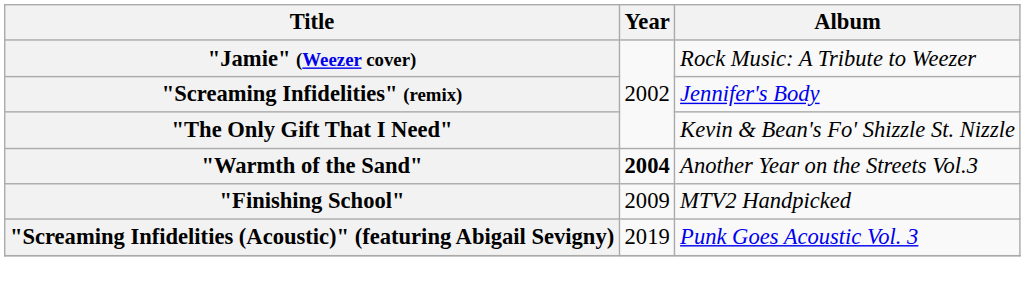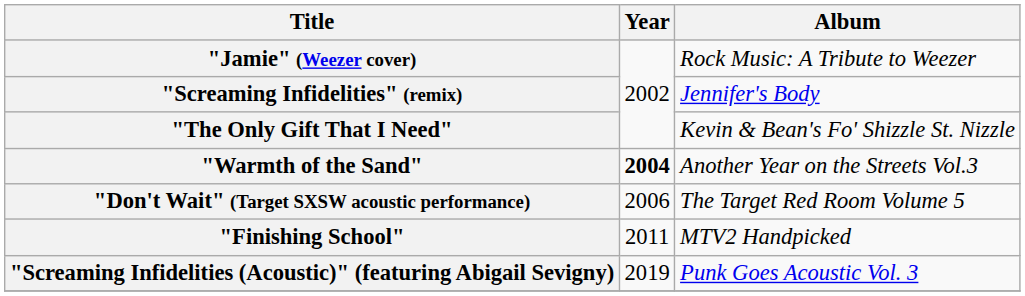 <table class="wikitable plainrowheaders" style="text-align:center;">
 <tr>
 <th scope=col>Title</th>
 <th scope=col>Year</th>
 <th scope=col>Album</th>
 </tr>
 <tr>
 <th scope="row">"Jamie" <small>(<a href='#'>Weezer</a> cover)</small></th>
 <td rowspan=3>2002</td>
 <td style="text-align:left;"><em>Rock Music: A Tribute to Weezer</em></td>
 </tr>
 <tr>
 <th scope="row">"Screaming Infidelities" <small>(remix)</small></th>
 <td style="text-align:left;"><em><a href='#'>Jennifer's Body</a></em></td>
 </tr>
 <tr>
 <th scope="row">"The Only Gift That I Need"</th>
 <td style="text-align:left;"><em>Kevin & Bean's Fo' Shizzle St. Nizzle</em></td>
 </tr>
 <tr>
 <th scope="row">"Warmth of the Sand"</th>
 <td><strong>2004</strong></td>
 <td style="text-align:left;"><em>Another Year on the Streets Vol.3</em></td>
 </tr>
 <tr>
+<th scope="row">"Don't Wait" <small>(Target SXSW acoustic performance)</small></th>
+<td>2006</td>
+<td style="text-align:left;"><em>The Target Red Room Volume 5</em></td>
+</tr>
+<tr>
 <th scope="row">"Finishing School"</th>
-<td>2009</td>
+<td>2011</td>
 <td style="text-align:left;"><em>MTV2 Handpicked</em></td>
 </tr>
 <tr>
 <th scope="row">"Screaming Infidelities (Acoustic)" (featuring Abigail Sevigny)</th>
 <td>2019</td>
 <td style="text-align:left;"><em><a href='#'>Punk Goes Acoustic Vol. 3</a></em></td>
 </tr>
 <tr>
 </tr>
 </table>
